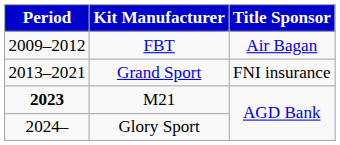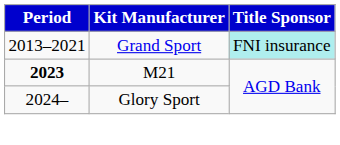 <table class="wikitable" style="text-align:center;">
 <tr>
 <th style="background:mediumblue; color:White;">Period</th>
 <th style="background:mediumblue; color:White;">Kit Manufacturer</th>
 <th style="background:mediumblue; color:White;">Title Sponsor</th>
 </tr>
 <tr>
-<td>2009–2012</td>
-<td> <a href='#'>FBT</a></td>
-<td><a href='#'>Air Bagan</a></td>
-</tr>
-<tr>
 <td>2013–2021</td>
 <td> <a href='#'>Grand Sport</a></td>
-<td>FNI insurance</td>
+<td style="background: paleturquoise;">FNI insurance</td>
 </tr>
 <tr>
 <td><strong>2023</strong></td>
 <td> M21</td>
 <td rowspan="2"><a href='#'>AGD Bank</a></td>
 </tr>
 <tr>
 <td>2024–</td>
 <td> Glory Sport</td>
 </tr>
 </table>
